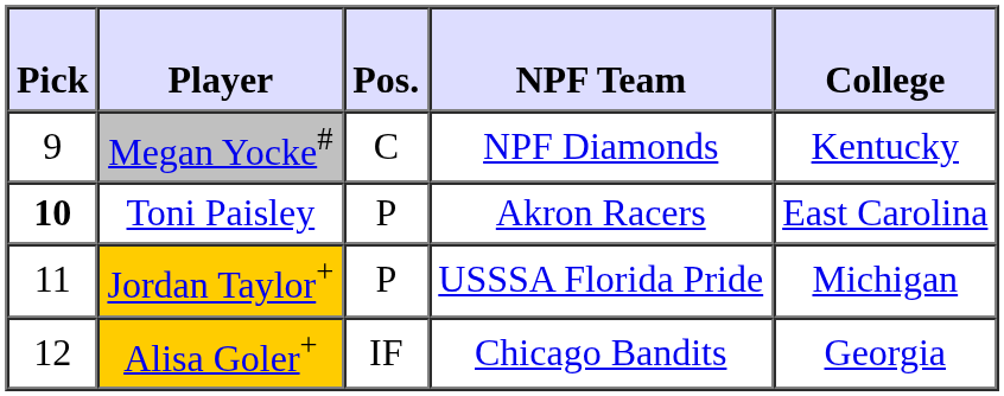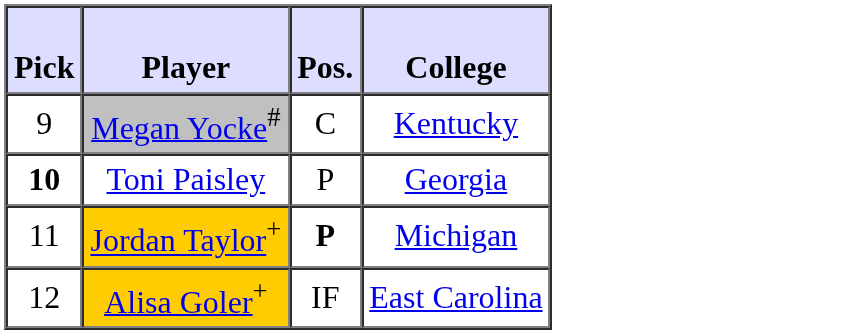 <table style="text-align: center" border="1" cellpadding="3" cellspacing="0">
 <tr>
 <th style="background:#ddf;"><br>Pick</th>
 <th style="background:#ddf;"><br>Player</th>
 <th style="background:#ddf;"><br>Pos.</th>
-<th style="background:#ddf;"><br>NPF Team</th>
 <th style="background:#ddf;"><br>College</th>
 </tr>
 <tr>
 <td>9</td>
 <td style="background:#C0C0C0;"><a href='#'>Megan Yocke</a><sup>#</sup></td>
 <td>C</td>
-<td><a href='#'>NPF Diamonds</a></td>
 <td><a href='#'>Kentucky</a></td>
 </tr>
 <tr>
 <td><strong>10</strong></td>
 <td><a href='#'>Toni Paisley</a></td>
 <td>P</td>
-<td><a href='#'>Akron Racers</a></td>
-<td><a href='#'>East Carolina</a></td>
+<td><a href='#'>Georgia</a></td>
 </tr>
 <tr>
 <td>11</td>
 <td style="background:#FFCC00;"><a href='#'>Jordan Taylor</a><sup>+</sup></td>
-<td>P</td>
-<td><a href='#'>USSSA Florida Pride</a></td>
+<td><strong>P</strong></td>
 <td><a href='#'>Michigan</a></td>
 </tr>
 <tr>
 <td>12</td>
 <td style="background:#FFCC00;"><a href='#'>Alisa Goler</a><sup>+</sup></td>
 <td>IF</td>
-<td><a href='#'>Chicago Bandits</a></td>
-<td><a href='#'>Georgia</a></td>
+<td><a href='#'>East Carolina</a></td>
 </tr>
 </table>
